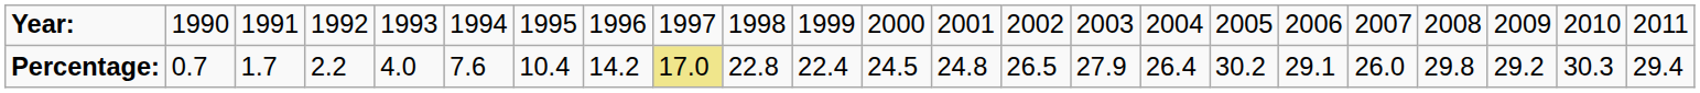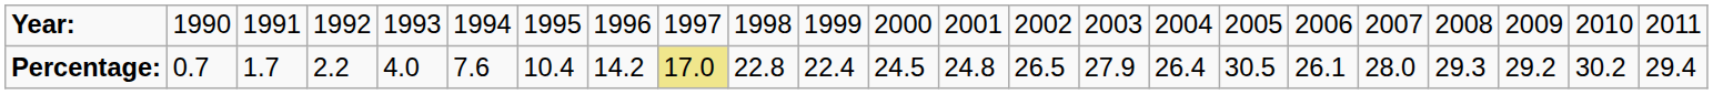 <table class="wikitable">
 <tr>
 <td><strong>Year:</strong></td>
 <td>1990</td>
 <td>1991</td>
 <td>1992</td>
 <td>1993</td>
 <td>1994</td>
 <td>1995</td>
 <td>1996</td>
 <td>1997</td>
 <td>1998</td>
 <td>1999</td>
 <td>2000</td>
 <td>2001</td>
 <td>2002</td>
 <td>2003</td>
 <td>2004</td>
 <td>2005</td>
 <td>2006</td>
 <td>2007</td>
 <td>2008</td>
 <td>2009</td>
 <td>2010</td>
 <td>2011</td>
 </tr>
 <tr>
 <td><strong>Percentage:</strong></td>
 <td>0.7</td>
 <td>1.7</td>
 <td>2.2</td>
 <td>4.0</td>
 <td>7.6</td>
 <td>10.4</td>
 <td>14.2</td>
 <td style="background: khaki;">17.0</td>
 <td>22.8</td>
 <td>22.4</td>
 <td>24.5</td>
 <td>24.8</td>
 <td>26.5</td>
 <td>27.9</td>
 <td>26.4</td>
+<td>30.5</td>
+<td>26.1</td>
+<td>28.0</td>
+<td>29.3</td>
+<td>29.2</td>
 <td>30.2</td>
-<td>29.1</td>
-<td>26.0</td>
-<td>29.8</td>
-<td>29.2</td>
-<td>30.3</td>
 <td>29.4</td>
 </tr>
 </table>
